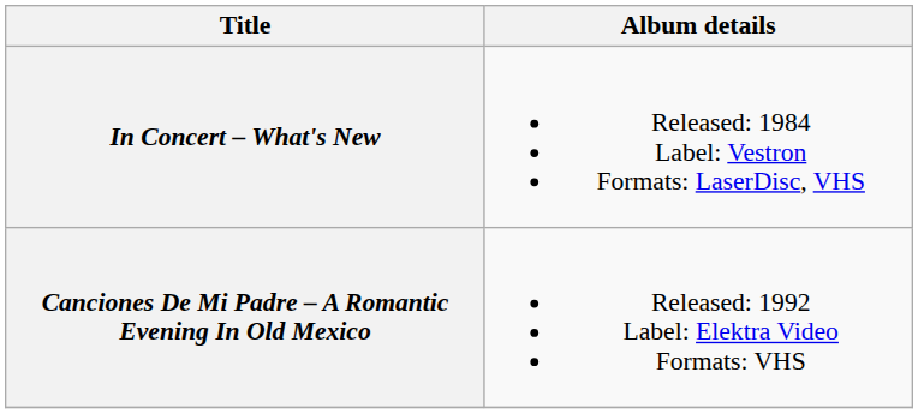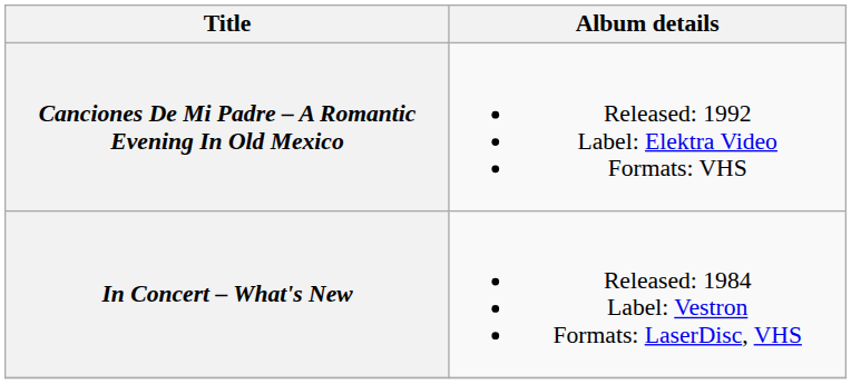 <table class="wikitable plainrowheaders" style="text-align:center;">
 <tr>
 <th scope="col" style="width:18em;">Title</th>
 <th scope="col" style="width:16em;">Album details</th>
 </tr>
 <tr>
+<th scope="row"><em>Canciones De Mi Padre – A Romantic Evening In Old Mexico</em></th>
+<td><br><ul><li>Released: 1992</li><li>Label: <a href='#'>Elektra Video</a></li><li>Formats: VHS</li></ul></td>
+</tr>
+<tr>
 <th scope="row"><em>In Concert – What's New</em></th>
 <td><br><ul><li>Released: 1984</li><li>Label: <a href='#'>Vestron</a></li><li>Formats: <a href='#'>LaserDisc</a>, <a href='#'>VHS</a></li></ul></td>
 </tr>
 <tr>
-<th scope="row"><em>Canciones De Mi Padre – A Romantic Evening In Old Mexico</em></th>
-<td><br><ul><li>Released: 1992</li><li>Label: <a href='#'>Elektra Video</a></li><li>Formats: VHS</li></ul></td>
-</tr>
-<tr>
 </tr>
 </table>
